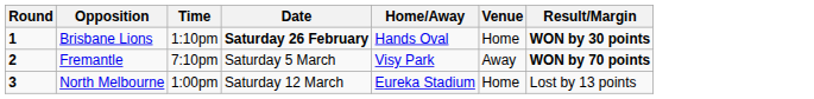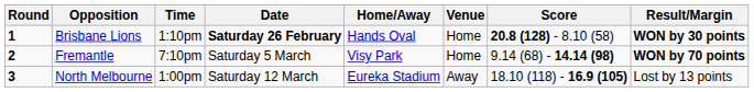 <table class="wikitable" style="font-size: 95%;">
 <tr>
 <th>Round</th>
 <th>Opposition</th>
 <th>Time</th>
 <th>Date</th>
 <th>Home/Away</th>
 <th>Venue</th>
+<th>Score</th>
 <th>Result/Margin</th>
 </tr>
 <tr valign=top>
 <td><strong>1</strong></td>
 <td><a href='#'>Brisbane Lions</a></td>
 <td>1:10pm</td>
 <td><strong>Saturday 26 February</strong></td>
 <td><a href='#'>Hands Oval</a></td>
 <td>Home</td>
+<td><strong>20.8 (128)</strong> - 8.10 (58)</td>
 <td><strong>WON by 30 points</strong></td>
 </tr>
 <tr>
 <td><strong>2</strong></td>
 <td><a href='#'>Fremantle</a></td>
 <td>7:10pm</td>
 <td>Saturday 5 March</td>
 <td><a href='#'>Visy Park</a></td>
-<td>Away</td>
+<td>Home</td>
+<td>9.14 (68) - <strong>14.14 (98)</strong></td>
 <td><strong>WON by 70 points</strong></td>
 </tr>
 <tr>
 <td><strong>3</strong></td>
 <td><a href='#'>North Melbourne</a></td>
 <td>1:00pm</td>
 <td>Saturday 12 March</td>
 <td><a href='#'>Eureka Stadium</a></td>
-<td>Home</td>
+<td>Away</td>
+<td>18.10 (118) - <strong>16.9 (105)</strong></td>
 <td>Lost by 13 points</td>
 </tr>
 </table>
